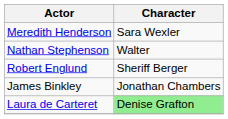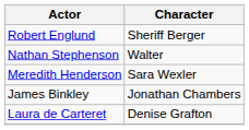 <table class="wikitable">
 <tr>
 <th>Actor</th>
 <th>Character</th>
 </tr>
 <tr>
-<td><a href='#'>Meredith Henderson</a></td>
-<td>Sara Wexler</td>
+<td><a href='#'>Robert Englund</a></td>
+<td>Sheriff Berger</td>
 </tr>
 <tr>
 <td><a href='#'>Nathan Stephenson</a></td>
 <td>Walter</td>
 </tr>
 <tr>
-<td><a href='#'>Robert Englund</a></td>
-<td>Sheriff Berger</td>
+<td><a href='#'>Meredith Henderson</a></td>
+<td>Sara Wexler</td>
 </tr>
 <tr>
 <td>James Binkley</td>
 <td>Jonathan Chambers</td>
 </tr>
 <tr>
 <td><a href='#'>Laura de Carteret</a></td>
-<td style="background: lightgreen;">Denise Grafton</td>
+<td>Denise Grafton</td>
 </tr>
 <tr>
 </tr>
 </table>
